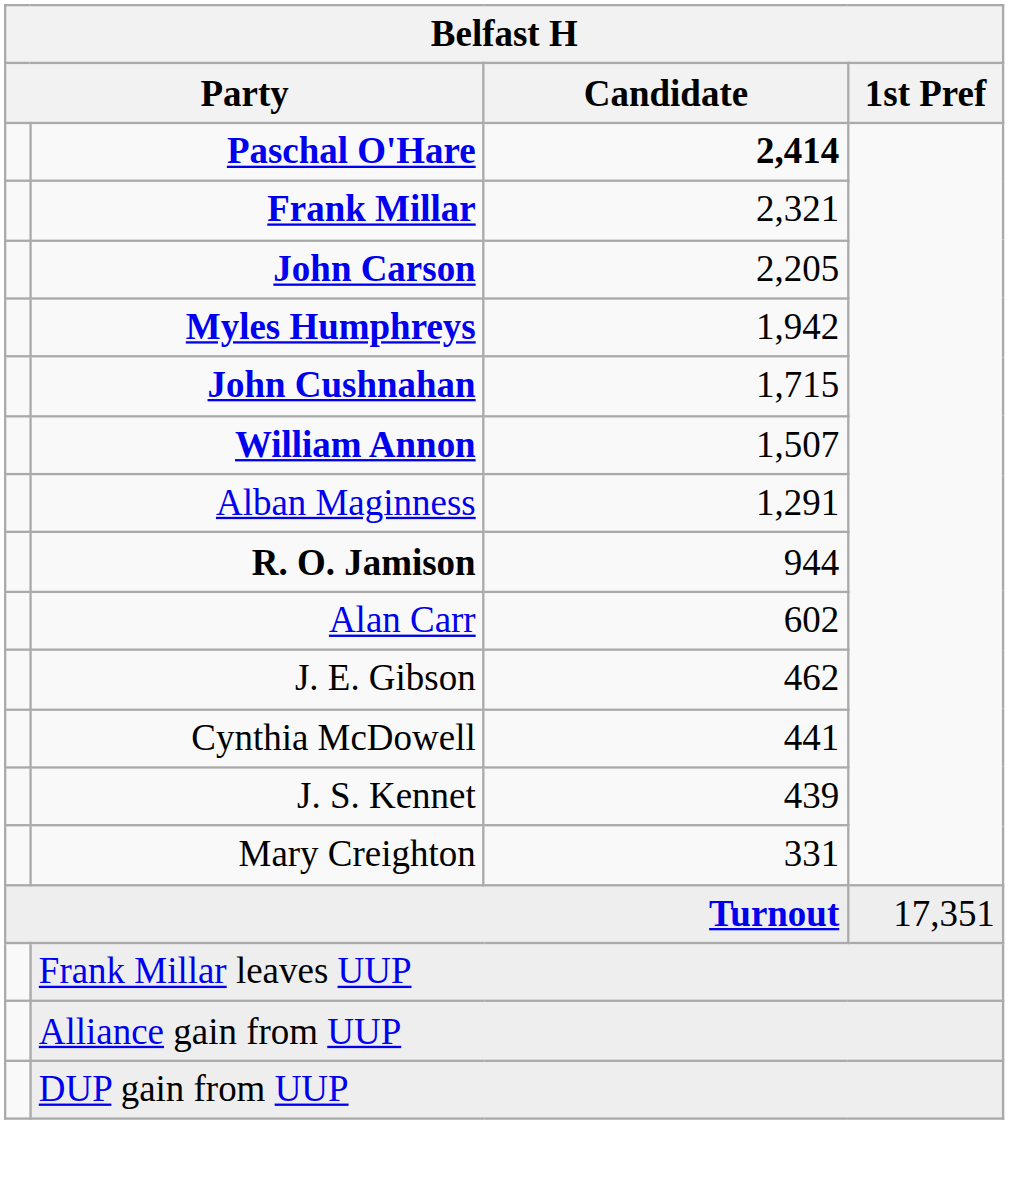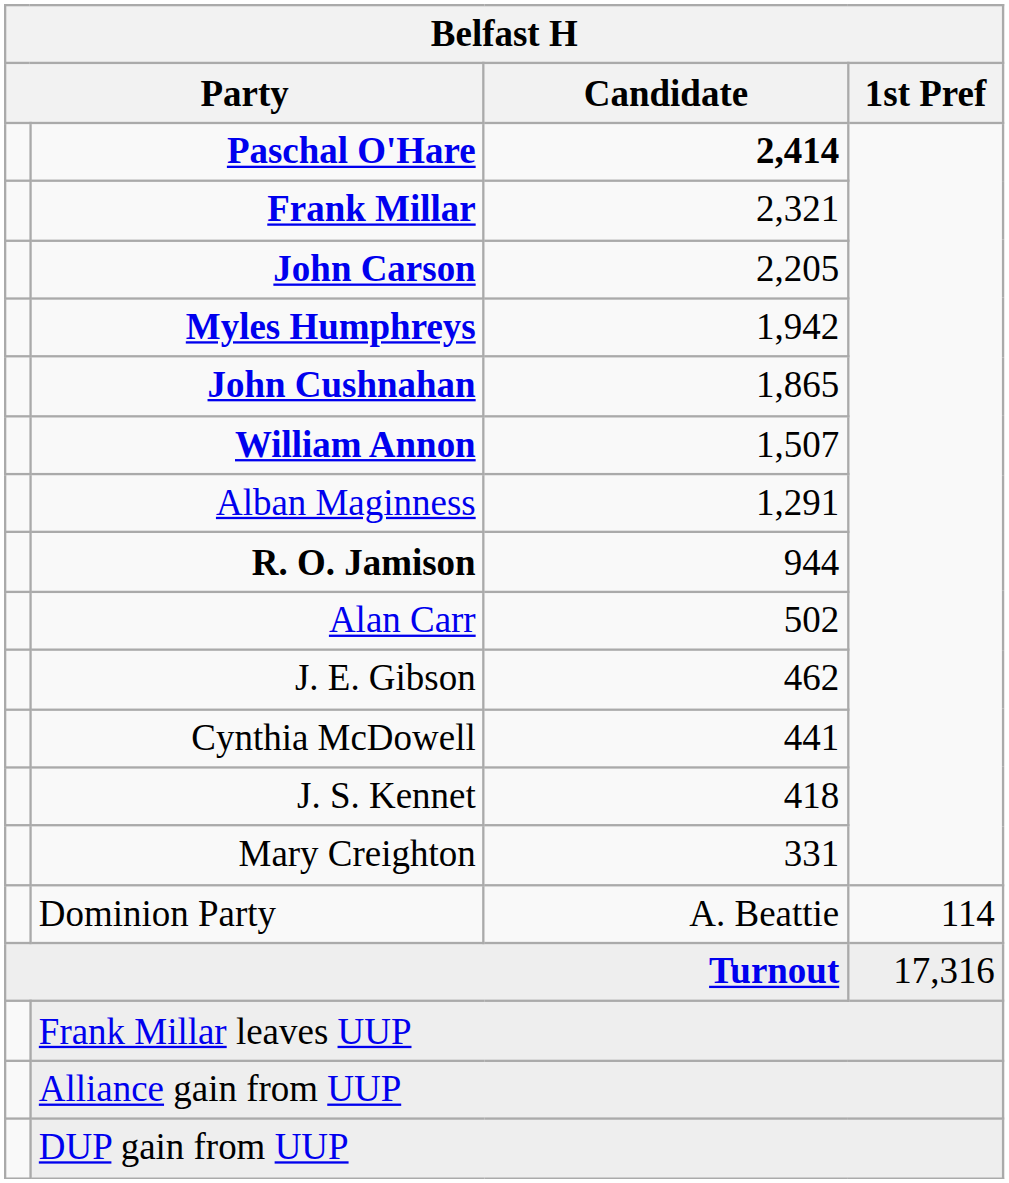 <table class="wikitable">
 <tr>
 <th colspan="4" align="center">Belfast H</th>
 </tr>
 <tr>
 <th colspan="2" align="center" width=200>Party</th>
 <th width=150>Candidate</th>
 <th width=60>1st Pref</th>
 </tr>
 <tr>
 <td></td>
 <td align="right"><strong><a href='#'>Paschal O'Hare</a></strong></td>
 <td align="right"><strong>2,414</strong></td>
 </tr>
 <tr>
 <td></td>
 <td align="right"><strong><a href='#'>Frank Millar</a></strong></td>
 <td align="right">2,321</td>
 </tr>
 <tr>
 <td></td>
 <td align="right"><strong><a href='#'>John Carson</a></strong></td>
 <td align="right">2,205</td>
 </tr>
 <tr>
 <td></td>
 <td align="right"><strong><a href='#'>Myles Humphreys</a></strong></td>
 <td align="right">1,942</td>
 </tr>
 <tr>
 <td></td>
 <td align="right"><strong><a href='#'>John Cushnahan</a></strong></td>
-<td align="right">1,715</td>
+<td align="right">1,865</td>
 </tr>
 <tr>
 <td></td>
 <td align="right"><strong><a href='#'>William Annon</a></strong></td>
 <td align="right">1,507</td>
 </tr>
 <tr>
 <td></td>
 <td align="right"><a href='#'>Alban Maginness</a></td>
 <td align="right">1,291</td>
 </tr>
 <tr>
 <td></td>
 <td align="right"><strong>R. O. Jamison</strong></td>
 <td align="right">944</td>
 </tr>
 <tr>
 <td></td>
 <td align="right"><a href='#'>Alan Carr</a></td>
-<td align="right">602</td>
+<td align="right">502</td>
 </tr>
 <tr>
 <td></td>
 <td align="right">J. E. Gibson</td>
 <td align="right">462</td>
 </tr>
 <tr>
 <td></td>
 <td align="right">Cynthia McDowell</td>
 <td align="right">441</td>
 </tr>
 <tr>
 <td></td>
 <td align="right">J. S. Kennet</td>
-<td align="right">439</td>
+<td align="right">418</td>
 </tr>
 <tr>
 <td></td>
 <td align="right">Mary Creighton</td>
 <td align="right">331</td>
 </tr>
+<tr>
+<td></td>
+<td>Dominion Party</td>
+<td align="right">A. Beattie</td>
+<td align="right">114</td>
+</tr>
 <tr bgcolor="EEEEEE">
 <td colspan=3 align="right"><strong><a href='#'>Turnout</a></strong></td>
-<td align="right">17,351</td>
+<td align="right">17,316</td>
 </tr>
 <tr>
 <td bgcolor=></td>
 <td colspan=3 bgcolor="EEEEEE"><a href='#'>Frank Millar</a> leaves <a href='#'>UUP</a></td>
 </tr>
 <tr>
 <td bgcolor=></td>
 <td colspan=3 bgcolor="EEEEEE"><a href='#'>Alliance</a> gain from <a href='#'>UUP</a></td>
 </tr>
 <tr>
 <td bgcolor=></td>
 <td colspan=3 bgcolor="EEEEEE"><a href='#'>DUP</a> gain from <a href='#'>UUP</a></td>
 </tr>
 </table>
